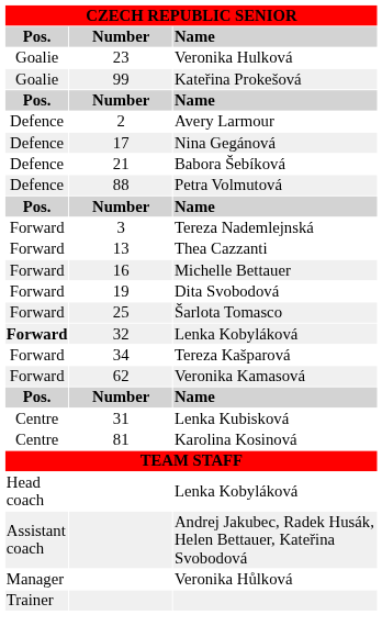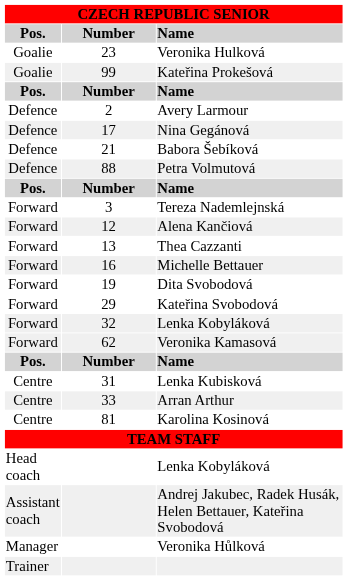 <table border="0" cellspacing="1" cellpadding="1">
 <tr>
 <th style=background:red colspan=3><span>CZECH REPUBLIC SENIOR</span></th>
 </tr>
 <tr bgcolor=lightgrey>
 <th width=40>Pos.</th>
 <th width=100>Number</th>
 <th align=left width=200>Name</th>
 </tr>
 <tr>
 <td align=center>Goalie</td>
 <td align=center>23</td>
 <td>Veronika Hulková</td>
 </tr>
 <tr bgcolor="#f0f0f0">
 <td align=center>Goalie</td>
 <td align=center>99</td>
 <td>Kateřina Prokešová</td>
 </tr>
 <tr bgcolor=lightgrey>
 <th width=40>Pos.</th>
 <th width=100>Number</th>
 <th align=left width=200>Name</th>
 </tr>
 <tr>
 <td align=center>Defence</td>
 <td align=center>2</td>
 <td>Avery Larmour</td>
 </tr>
 <tr bgcolor="#f0f0f0">
 <td align=center>Defence</td>
 <td align=center>17</td>
 <td>Nina Gegánová</td>
 </tr>
 <tr>
 <td align=center>Defence</td>
 <td align=center>21</td>
 <td>Babora Šebíková</td>
 </tr>
 <tr bgcolor="#f0f0f0">
 <td align=center>Defence</td>
 <td align=center>88</td>
 <td>Petra Volmutová</td>
 </tr>
 <tr bgcolor=lightgrey>
 <th width=40>Pos.</th>
 <th width=100>Number</th>
 <th align=left width=200>Name</th>
 </tr>
 <tr>
 <td align=center>Forward</td>
 <td align=center>3</td>
 <td>Tereza Nademlejnská</td>
 </tr>
+<tr bgcolor="#f0f0f0">
+<td align=center>Forward</td>
+<td align=center>12</td>
+<td>Alena Kančiová</td>
+</tr>
 <tr>
 <td align=center>Forward</td>
 <td align=center>13</td>
 <td>Thea Cazzanti</td>
 </tr>
 <tr bgcolor="#f0f0f0">
 <td align=center>Forward</td>
 <td align=center>16</td>
 <td>Michelle Bettauer</td>
 </tr>
 <tr>
 <td align=center>Forward</td>
 <td align=center>19</td>
 <td>Dita Svobodová</td>
 </tr>
+<tr>
+<td align=center>Forward</td>
+<td align=center>29</td>
+<td>Kateřina Svobodová</td>
+</tr>
 <tr bgcolor="#f0f0f0">
 <td align=center>Forward</td>
-<td align=center>25</td>
-<td>Šarlota Tomasco</td>
-</tr>
-<tr bgcolor="#f0f0f0">
-<td align=center><strong>Forward</strong></td>
 <td align=center>32</td>
 <td>Lenka Kobyláková</td>
-</tr>
-<tr>
-<td align=center>Forward</td>
-<td align=center>34</td>
-<td>Tereza Kašparová</td>
 </tr>
 <tr bgcolor="#f0f0f0">
 <td align=center>Forward</td>
 <td align=center>62</td>
 <td>Veronika Kamasová</td>
 </tr>
 <tr bgcolor=lightgrey>
 <th width=40>Pos.</th>
 <th width=100>Number</th>
 <th align=left width=200>Name</th>
 </tr>
 <tr>
 <td align=center>Centre</td>
 <td align=center>31</td>
 <td>Lenka Kubisková</td>
+</tr>
+<tr bgcolor="#f0f0f0">
+<td align=center>Centre</td>
+<td align=center>33</td>
+<td>Arran Arthur</td>
 </tr>
 <tr>
 <td align=center>Centre</td>
 <td align=center>81</td>
 <td>Karolina Kosinová</td>
 </tr>
 <tr>
 <th style=background:red colspan=3><span>TEAM STAFF</span></th>
 </tr>
 <tr>
 <td>Head coach</td>
 <td align=center></td>
 <td>Lenka Kobyláková</td>
 </tr>
 <tr bgcolor="#f0f0f0">
 <td>Assistant coach</td>
 <td align=center></td>
 <td>Andrej Jakubec, Radek Husák, Helen Bettauer, Kateřina Svobodová</td>
 </tr>
 <tr>
 <td>Manager</td>
 <td align=center></td>
 <td>Veronika Hůlková</td>
 </tr>
 <tr bgcolor="#f0f0f0">
 <td>Trainer</td>
 <td align=center></td>
 <td></td>
 </tr>
 </table>
